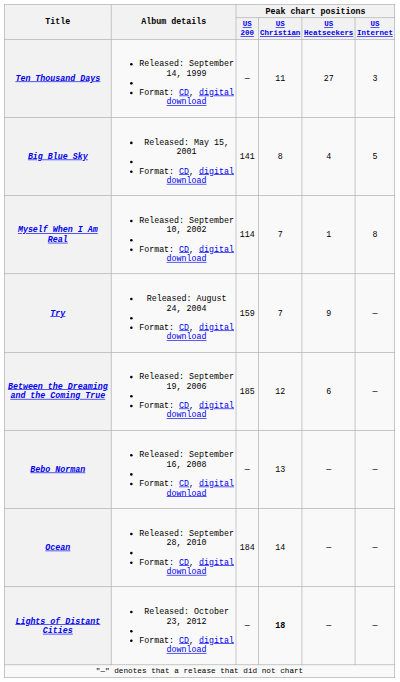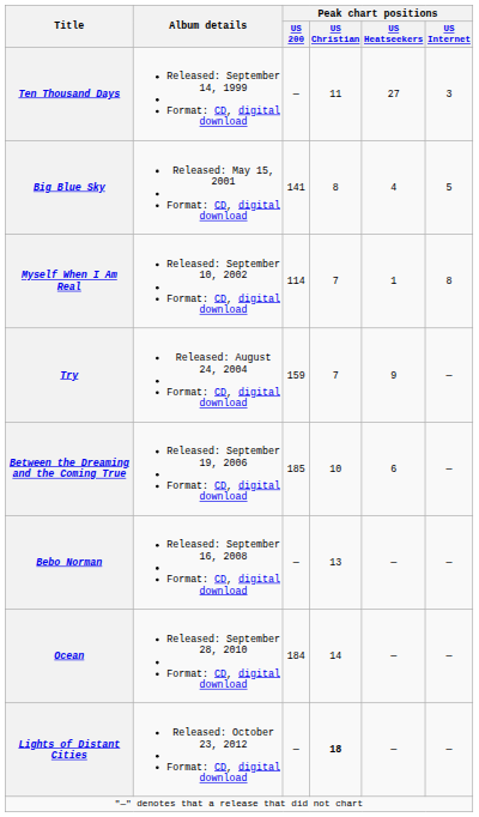 <table class="wikitable plainrowheaders" style="text-align:center;">
 <tr>
 <th scope="col" rowspan="2" style="width:23em;">Title</th>
 <th scope="col" rowspan="2" style="width:23em;">Album details</th>
 <th scope="col" colspan="4">Peak chart positions</th>
 </tr>
 <tr>
 <th style="width:3em; font-size:90%"><a href='#'>US<br>200</a><br></th>
 <th style="width:3em; font-size:90%"><a href='#'>US<br>Christian</a><br></th>
 <th style="width:3em; font-size:90%"><a href='#'>US<br>Heatseekers</a><br></th>
 <th style="width:3em; font-size:90%"><a href='#'>US<br>Internet</a></th>
 </tr>
 <tr>
 <th scope="row"><em><a href='#'>Ten Thousand Days</a></em></th>
 <td><br><ul><li>Released: September 14, 1999</li><li></li><li>Format: <a href='#'>CD</a>, <a href='#'>digital download</a></li></ul></td>
 <td>—</td>
 <td>11</td>
 <td>27</td>
 <td>3</td>
 </tr>
 <tr>
 <th scope="row"><em><a href='#'>Big Blue Sky</a></em></th>
 <td><br><ul><li>Released: May 15, 2001</li><li></li><li>Format: <a href='#'>CD</a>, <a href='#'>digital download</a></li></ul></td>
 <td>141</td>
 <td>8</td>
 <td>4</td>
 <td>5</td>
 </tr>
 <tr>
 <th scope="row"><em><a href='#'>Myself When I Am Real</a></em></th>
 <td><br><ul><li>Released: September 10, 2002</li><li></li><li>Format: <a href='#'>CD</a>, <a href='#'>digital download</a></li></ul></td>
 <td>114</td>
 <td>7</td>
 <td>1</td>
 <td>8</td>
 </tr>
 <tr>
 <th scope="row"><em><a href='#'>Try</a></em></th>
 <td><br><ul><li>Released: August 24, 2004</li><li></li><li>Format: <a href='#'>CD</a>, <a href='#'>digital download</a></li></ul></td>
 <td>159</td>
 <td>7</td>
 <td>9</td>
 <td>—</td>
 </tr>
 <tr>
 <th scope="row"><em><a href='#'>Between the Dreaming and the Coming True</a></em></th>
 <td><br><ul><li>Released: September 19, 2006</li><li></li><li>Format: <a href='#'>CD</a>, <a href='#'>digital download</a></li></ul></td>
 <td>185</td>
-<td>12</td>
+<td>10</td>
 <td>6</td>
 <td>—</td>
 </tr>
 <tr>
 <th scope="row"><em><a href='#'>Bebo Norman</a></em></th>
 <td><br><ul><li>Released: September 16, 2008</li><li></li><li>Format: <a href='#'>CD</a>, <a href='#'>digital download</a></li></ul></td>
 <td>—</td>
 <td>13</td>
 <td>—</td>
 <td>—</td>
 </tr>
 <tr>
 <th scope="row"><em><a href='#'>Ocean</a></em></th>
 <td><br><ul><li>Released: September 28, 2010</li><li></li><li>Format: <a href='#'>CD</a>, <a href='#'>digital download</a></li></ul></td>
 <td>184</td>
 <td>14</td>
 <td>—</td>
 <td>—</td>
 </tr>
 <tr>
 <th scope="row"><em><a href='#'>Lights of Distant Cities</a></em></th>
 <td><br><ul><li>Released: October 23, 2012</li><li></li><li>Format: <a href='#'>CD</a>, <a href='#'>digital download</a></li></ul></td>
 <td>—</td>
 <td><strong>18</strong></td>
 <td>—</td>
 <td>—</td>
 </tr>
 <tr>
 <td colspan="7" style="font-size:9pt">"—" denotes that a release that did not chart</td>
 </tr>
 </table>
